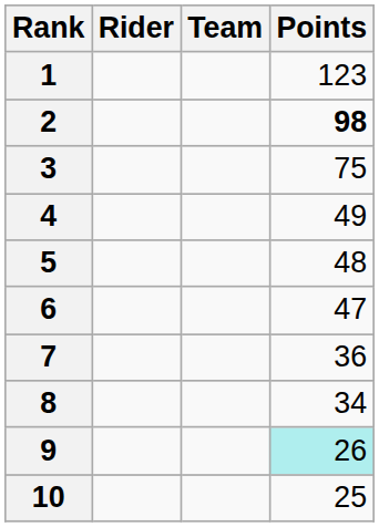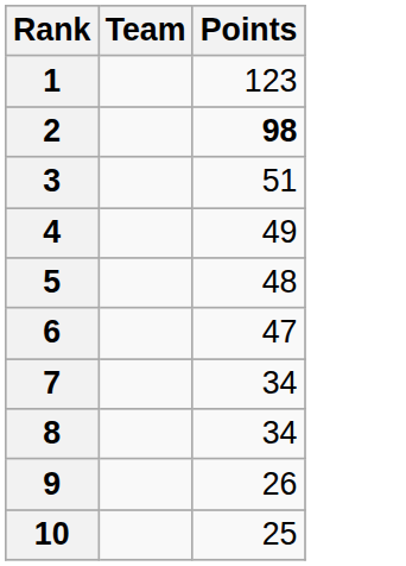 <table class="wikitable">
 <tr>
 <th scope="col">Rank</th>
-<th scope="col">Rider</th>
 <th scope="col">Team</th>
 <th scope="col">Points</th>
 </tr>
 <tr>
 <th scope="row">1</th>
 <td></td>
-<td></td>
 <td style="text-align:right;">123</td>
 </tr>
 <tr>
 <th scope="row">2</th>
-<td></td>
 <td></td>
 <td style="text-align:right;"><strong>98</strong></td>
 </tr>
 <tr>
 <th scope="row">3</th>
 <td></td>
-<td></td>
-<td style="text-align:right;">75</td>
+<td style="text-align:right;">51</td>
 </tr>
 <tr>
 <th scope="row">4</th>
-<td></td>
 <td></td>
 <td style="text-align:right;">49</td>
 </tr>
 <tr>
 <th scope="row">5</th>
 <td></td>
-<td></td>
 <td style="text-align:right;">48</td>
 </tr>
 <tr>
 <th scope="row">6</th>
-<td></td>
 <td></td>
 <td style="text-align:right;">47</td>
 </tr>
 <tr>
 <th scope="row">7</th>
 <td></td>
-<td></td>
-<td style="text-align:right;">36</td>
+<td style="text-align:right;">34</td>
 </tr>
 <tr>
 <th scope="row">8</th>
-<td></td>
 <td></td>
 <td style="text-align:right;">34</td>
 </tr>
 <tr>
 <th scope="row">9</th>
 <td></td>
-<td></td>
-<td style="background: paleturquoise; text-align:right;">26</td>
+<td style="text-align:right;">26</td>
 </tr>
 <tr>
 <th scope="row">10</th>
 <td></td>
-<td></td>
 <td style="text-align:right;">25</td>
 </tr>
 </table>
